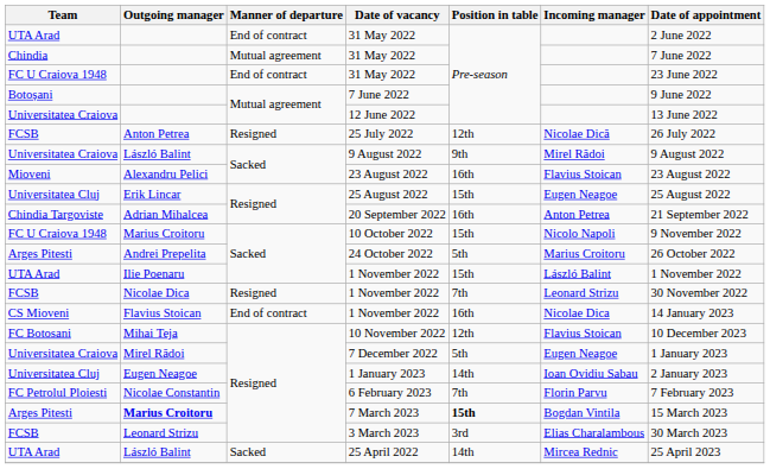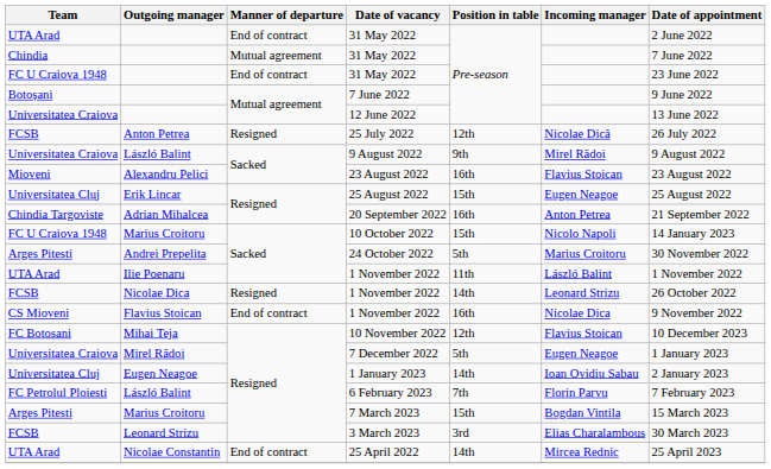 <table class="wikitable sortable">
 <tr>
 <th>Team</th>
 <th>Outgoing manager</th>
 <th>Manner of departure</th>
 <th>Date of vacancy</th>
 <th>Position in table</th>
 <th>Incoming manager</th>
 <th>Date of appointment</th>
 </tr>
 <tr>
 <td><a href='#'>UTA Arad</a></td>
 <td> </td>
 <td>End of contract</td>
 <td>31 May 2022</td>
 <td rowspan="5"><em>Pre-season</em></td>
 <td> </td>
 <td>2 June 2022</td>
 </tr>
 <tr>
 <td><a href='#'>Chindia</a></td>
 <td> </td>
 <td>Mutual agreement</td>
 <td>31 May 2022</td>
 <td> </td>
 <td>7 June 2022</td>
 </tr>
 <tr>
 <td><a href='#'>FC U Craiova 1948</a></td>
 <td> </td>
 <td>End of contract</td>
 <td>31 May 2022</td>
 <td> </td>
 <td>23 June 2022</td>
 </tr>
 <tr>
 <td><a href='#'>Botoșani</a></td>
 <td> </td>
 <td rowspan="2">Mutual agreement</td>
 <td>7 June 2022</td>
 <td> </td>
 <td>9 June 2022</td>
 </tr>
 <tr>
 <td><a href='#'>Universitatea Craiova</a></td>
 <td> </td>
 <td>12 June 2022</td>
 <td> </td>
 <td>13 June 2022</td>
 </tr>
 <tr>
 <td><a href='#'>FCSB</a></td>
 <td> <a href='#'>Anton Petrea</a></td>
 <td>Resigned</td>
 <td>25 July 2022</td>
 <td>12th</td>
 <td> <a href='#'>Nicolae Dică</a></td>
 <td>26 July 2022</td>
 </tr>
 <tr>
 <td><a href='#'>Universitatea Craiova</a></td>
 <td> <a href='#'>László Balint</a></td>
 <td rowspan="2">Sacked</td>
 <td>9 August 2022</td>
 <td>9th</td>
 <td> <a href='#'>Mirel Rădoi</a></td>
 <td>9 August 2022</td>
 </tr>
 <tr>
 <td><a href='#'>Mioveni</a></td>
 <td> <a href='#'>Alexandru Pelici</a></td>
 <td>23 August 2022</td>
 <td>16th</td>
 <td> <a href='#'>Flavius Stoican</a></td>
 <td>23 August 2022</td>
 </tr>
 <tr>
 <td><a href='#'>Universitatea Cluj</a></td>
 <td> <a href='#'>Erik Lincar</a></td>
 <td rowspan="2">Resigned</td>
 <td>25 August 2022</td>
 <td>15th</td>
 <td> <a href='#'>Eugen Neagoe</a></td>
 <td>25 August 2022</td>
 </tr>
 <tr>
 <td><a href='#'>Chindia Targoviste</a></td>
 <td> <a href='#'>Adrian Mihalcea</a></td>
 <td>20 September 2022</td>
 <td>16th</td>
 <td> <a href='#'>Anton Petrea</a></td>
 <td>21 September 2022</td>
 </tr>
 <tr>
 <td><a href='#'>FC U Craiova 1948</a></td>
 <td> <a href='#'>Marius Croitoru</a></td>
 <td rowspan="3">Sacked</td>
 <td>10 October 2022</td>
 <td>15th</td>
 <td> <a href='#'>Nicolo Napoli</a></td>
-<td>9 November 2022</td>
+<td>14 January 2023</td>
 </tr>
 <tr>
 <td><a href='#'>Arges Pitesti</a></td>
 <td> <a href='#'>Andrei Prepelita</a></td>
 <td>24 October 2022</td>
 <td>5th</td>
 <td> <a href='#'>Marius Croitoru</a></td>
-<td>26 October 2022</td>
+<td>30 November 2022</td>
 </tr>
 <tr>
 <td><a href='#'>UTA Arad</a></td>
 <td> <a href='#'>Ilie Poenaru</a></td>
 <td>1 November 2022</td>
-<td>15th</td>
+<td>11th</td>
 <td> <a href='#'>László Balint</a></td>
 <td>1 November 2022</td>
 </tr>
 <tr>
 <td><a href='#'>FCSB</a></td>
 <td> <a href='#'>Nicolae Dica</a></td>
 <td>Resigned</td>
 <td>1 November 2022</td>
-<td>7th</td>
+<td>14th</td>
 <td> <a href='#'>Leonard Strizu</a></td>
-<td>30 November 2022</td>
+<td>26 October 2022</td>
 </tr>
 <tr>
 <td><a href='#'>CS Mioveni</a></td>
 <td> <a href='#'>Flavius Stoican</a></td>
 <td>End of contract</td>
 <td>1 November 2022</td>
 <td>16th</td>
 <td> <a href='#'>Nicolae Dica</a></td>
-<td>14 January 2023</td>
+<td>9 November 2022</td>
 </tr>
 <tr>
 <td><a href='#'>FC Botosani</a></td>
 <td> <a href='#'>Mihai Teja</a></td>
 <td rowspan="6">Resigned</td>
 <td>10 November 2022</td>
 <td>12th</td>
 <td> <a href='#'>Flavius Stoican</a></td>
 <td>10 December 2023</td>
 </tr>
 <tr>
 <td><a href='#'>Universitatea Craiova</a></td>
 <td> <a href='#'>Mirel Rădoi</a></td>
 <td>7 December 2022</td>
 <td>5th</td>
 <td> <a href='#'>Eugen Neagoe</a></td>
 <td>1 January 2023</td>
 </tr>
 <tr>
 <td><a href='#'>Universitatea Cluj</a></td>
 <td> <a href='#'>Eugen Neagoe</a></td>
 <td>1 January 2023</td>
 <td>14th</td>
 <td> <a href='#'>Ioan Ovidiu Sabau</a></td>
 <td>2 January 2023</td>
 </tr>
 <tr>
 <td><a href='#'>FC Petrolul Ploiesti</a></td>
-<td> <a href='#'>Nicolae Constantin</a></td>
+<td> <a href='#'>László Balint</a></td>
 <td>6 February 2023</td>
 <td>7th</td>
 <td> <a href='#'>Florin Parvu</a></td>
 <td>7 February 2023</td>
 </tr>
 <tr>
 <td><a href='#'>Arges Pitesti</a></td>
-<td><strong> <a href='#'>Marius Croitoru</a></strong></td>
+<td> <a href='#'>Marius Croitoru</a></td>
 <td>7 March 2023</td>
-<td><strong>15th</strong></td>
+<td>15th</td>
 <td> <a href='#'>Bogdan Vintila</a></td>
 <td>15 March 2023</td>
 </tr>
 <tr>
 <td><a href='#'>FCSB</a></td>
 <td> <a href='#'>Leonard Strizu</a></td>
 <td>3 March 2023</td>
 <td>3rd</td>
 <td> <a href='#'>Elias Charalambous</a></td>
 <td>30 March 2023</td>
 </tr>
 <tr>
 <td><a href='#'>UTA Arad</a></td>
-<td> <a href='#'>László Balint</a></td>
-<td>Sacked</td>
+<td> <a href='#'>Nicolae Constantin</a></td>
+<td>End of contract</td>
 <td>25 April 2022</td>
 <td>14th</td>
 <td> <a href='#'>Mircea Rednic</a></td>
 <td>25 April 2023</td>
 </tr>
 <tr>
 </tr>
 </table>
